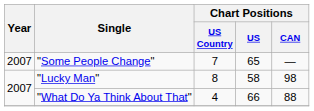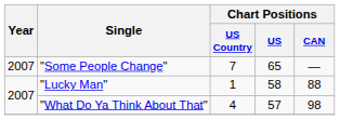 <table class="wikitable" border="1">
 <tr>
 <th rowspan="2">Year</th>
 <th rowspan="2">Single</th>
 <th colspan="3">Chart Positions</th>
 </tr>
 <tr>
 <th width="45"><small><a href='#'>US Country</a></small></th>
 <th width="45"><small><a href='#'>US</a></small></th>
 <th width="45"><small><a href='#'>CAN</a></small></th>
 </tr>
 <tr>
 <td>2007</td>
 <td>"<a href='#'>Some People Change</a>"</td>
 <td align="center">7</td>
 <td align="center">65</td>
 <td align="center">—</td>
 </tr>
 <tr>
 <td rowspan="2">2007</td>
 <td>"<a href='#'>Lucky Man</a>"</td>
-<td align="center">8</td>
+<td align="center">1</td>
 <td align="center">58</td>
-<td align="center">98</td>
+<td align="center">88</td>
 </tr>
 <tr>
 <td>"<a href='#'>What Do Ya Think About That</a>"</td>
 <td align="center">4</td>
-<td align="center">66</td>
-<td align="center">88</td>
+<td align="center">57</td>
+<td align="center">98</td>
 </tr>
 <tr>
 </tr>
 </table>
